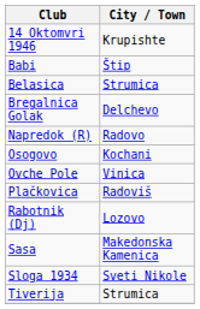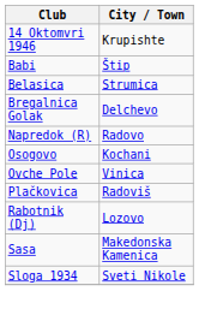 <table class="wikitable sortable">
 <tr>
 <th width="100px">Club</th>
 <th width="100px">City / Town</th>
 </tr>
 <tr>
 <td><a href='#'>14 Oktomvri 1946</a></td>
 <td>Krupishte</td>
 </tr>
 <tr>
 <td><a href='#'>Babi</a></td>
 <td><a href='#'>Štip</a></td>
 </tr>
 <tr>
 <td><a href='#'>Belasica</a></td>
 <td><a href='#'>Strumica</a></td>
 </tr>
 <tr>
 <td><a href='#'>Bregalnica Golak</a></td>
 <td><a href='#'>Delchevo</a></td>
 </tr>
 <tr>
 <td><a href='#'>Napredok (R)</a></td>
 <td><a href='#'>Radovo</a></td>
 </tr>
 <tr>
 <td><a href='#'>Osogovo</a></td>
 <td><a href='#'>Kochani</a></td>
 </tr>
 <tr>
 <td><a href='#'>Ovche Pole</a></td>
 <td><a href='#'>Vinica</a></td>
 </tr>
 <tr>
 <td><a href='#'>Plačkovica</a></td>
 <td><a href='#'>Radoviš</a></td>
 </tr>
 <tr>
 <td><a href='#'>Rabotnik (Dj)</a></td>
 <td><a href='#'>Lozovo</a></td>
 </tr>
 <tr>
 <td><a href='#'>Sasa</a></td>
 <td><a href='#'>Makedonska Kamenica</a></td>
 </tr>
 <tr>
 <td><a href='#'>Sloga 1934</a></td>
 <td><a href='#'>Sveti Nikole</a></td>
 </tr>
 <tr>
-<td><a href='#'>Tiverija</a></td>
-<td>Strumica</td>
-</tr>
-<tr>
 </tr>
 </table>
